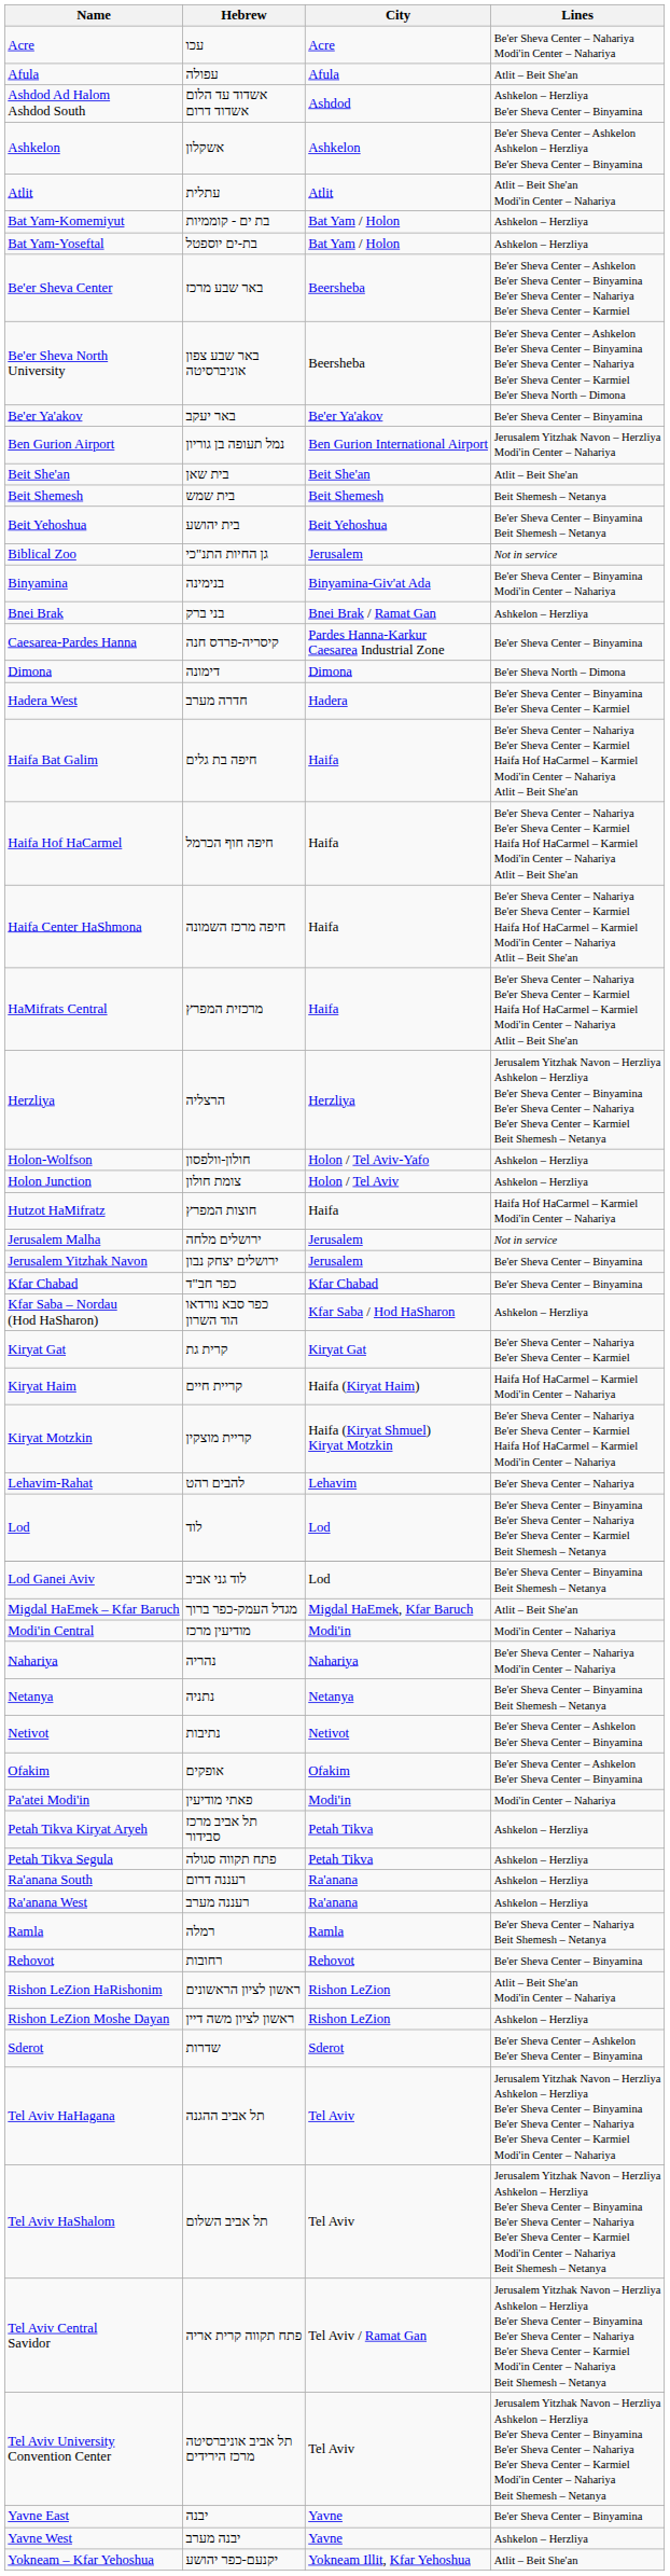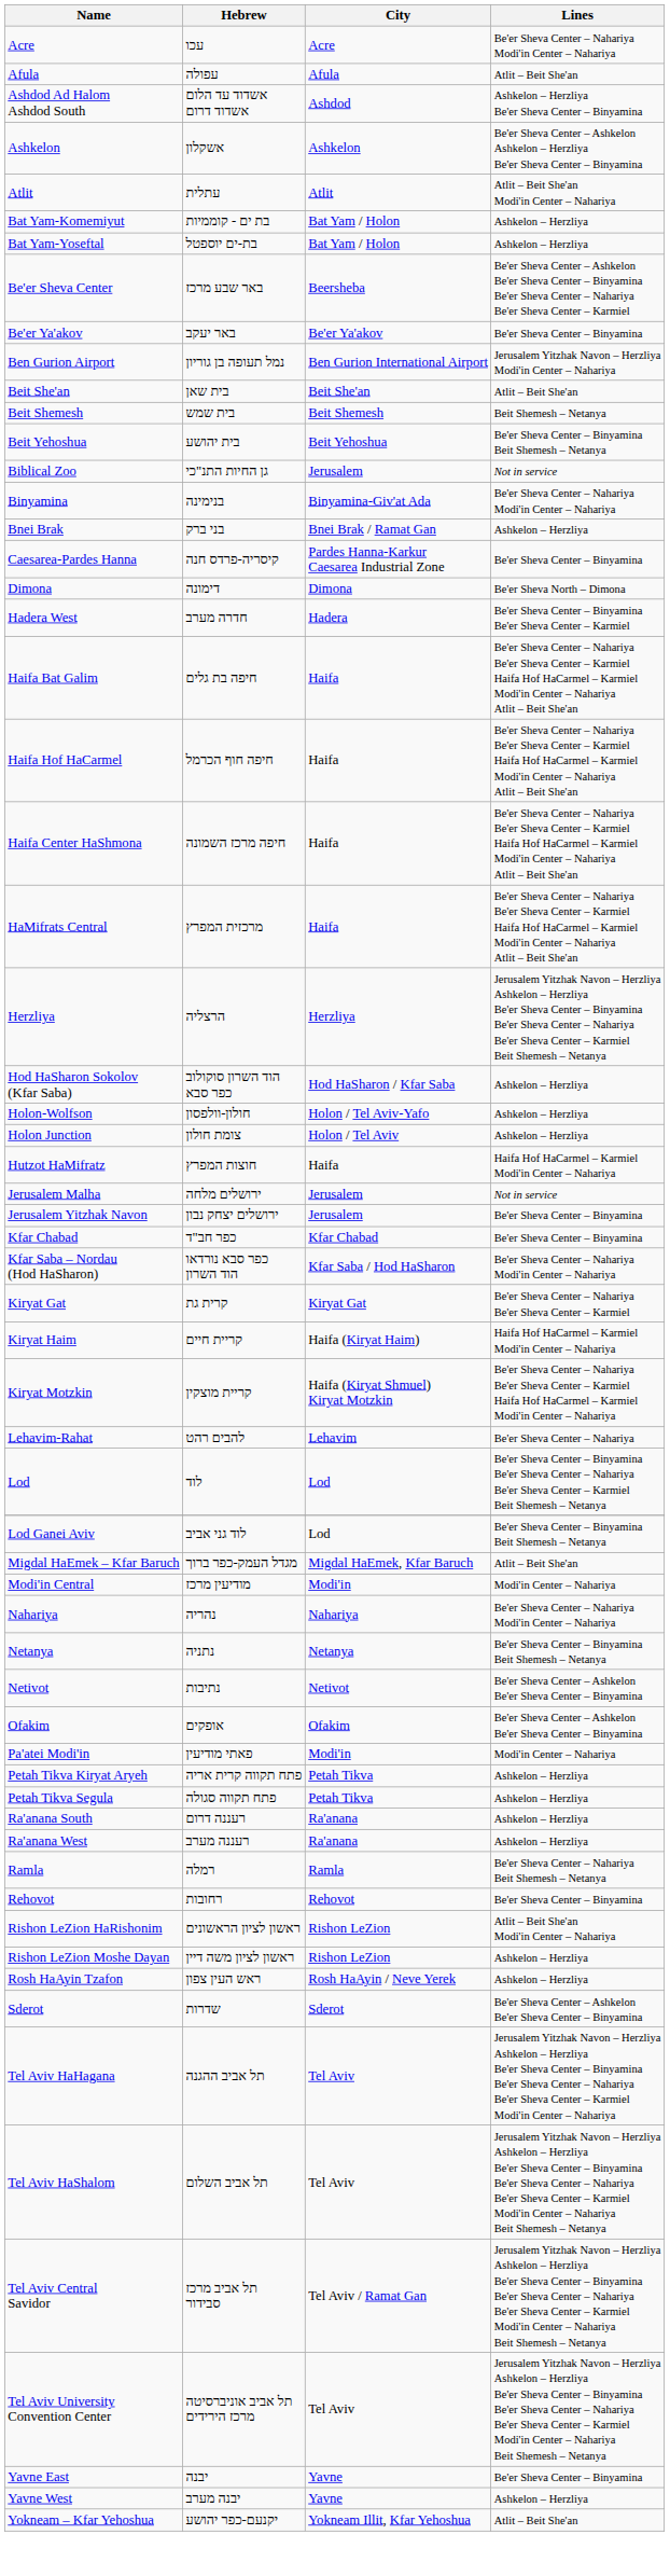 <table class="wikitable">
 <tr>
 <th>Name</th>
 <th>Hebrew</th>
 <th>City</th>
 <th>Lines</th>
 </tr>
 <tr>
 <td><a href='#'>Acre</a></td>
 <td>עכו</td>
 <td><a href='#'>Acre</a></td>
 <td><small>Be'er Sheva Center – Nahariya<br>Modi'in Center – Nahariya</small></td>
 </tr>
 <tr>
 <td><a href='#'>Afula</a></td>
 <td>עפולה</td>
 <td><a href='#'>Afula</a></td>
 <td><small>Atlit – Beit She'an</small></td>
 </tr>
 <tr>
 <td><a href='#'>Ashdod Ad Halom</a><br>Ashdod South</td>
 <td>אשדוד עד הלום<br>אשדוד דרום</td>
 <td><a href='#'>Ashdod</a></td>
 <td><small>Ashkelon – Herzliya<br>Be'er Sheva Center – Binyamina</small></td>
 </tr>
 <tr>
 <td><a href='#'>Ashkelon</a></td>
 <td>אשקלון</td>
 <td><a href='#'>Ashkelon</a></td>
 <td><small>Be'er Sheva Center – Ashkelon<br>Ashkelon – Herzliya<br>Be'er Sheva Center – Binyamina</small></td>
 </tr>
 <tr>
 <td><a href='#'>Atlit</a></td>
 <td>עתלית</td>
 <td><a href='#'>Atlit</a></td>
 <td><small>Atlit – Beit She'an<br>Modi'in Center – Nahariya</small></td>
 </tr>
 <tr>
 <td><a href='#'>Bat Yam-Komemiyut</a></td>
 <td>בת ים - קוממיות</td>
 <td><a href='#'>Bat Yam</a> / <a href='#'>Holon</a></td>
 <td><small>Ashkelon – Herzliya</small></td>
 </tr>
 <tr>
 <td><a href='#'>Bat Yam-Yoseftal</a></td>
 <td>בת-ים יוספטל</td>
 <td><a href='#'>Bat Yam</a> / <a href='#'>Holon</a></td>
 <td><small>Ashkelon – Herzliya</small></td>
 </tr>
 <tr>
 <td><a href='#'>Be'er Sheva Center</a></td>
 <td>באר שבע מרכז</td>
 <td><a href='#'>Beersheba</a></td>
 <td><small>Be'er Sheva Center – Ashkelon<br>Be'er Sheva Center – Binyamina<br>Be'er Sheva Center – Nahariya<br>Be'er Sheva Center – Karmiel</small></td>
 </tr>
 <tr>
-<td><a href='#'>Be'er Sheva North</a> <br>University</td>
-<td>באר שבע צפון<br>אוניברסיטה</td>
-<td>Beersheba</td>
-<td><small>Be'er Sheva Center – Ashkelon<br>Be'er Sheva Center – Binyamina<br>Be'er Sheva Center – Nahariya<br>Be'er Sheva Center – Karmiel<br>Be'er Sheva North – Dimona</small></td>
-</tr>
-<tr>
 <td><a href='#'>Be'er Ya'akov</a></td>
 <td>באר יעקב</td>
 <td><a href='#'>Be'er Ya'akov</a></td>
 <td><small>Be'er Sheva Center – Binyamina</small></td>
 </tr>
 <tr>
 <td><a href='#'>Ben Gurion Airport</a></td>
 <td>נמל תעופה בן גוריון</td>
 <td><a href='#'>Ben Gurion International Airport</a></td>
 <td><small>Jerusalem Yitzhak Navon – Herzliya<br>Modi'in Center – Nahariya</small></td>
 </tr>
 <tr>
 <td><a href='#'>Beit She'an</a></td>
 <td>בית שאן</td>
 <td><a href='#'>Beit She'an</a></td>
 <td><small>Atlit – Beit She'an</small></td>
 </tr>
 <tr>
 <td><a href='#'>Beit Shemesh</a></td>
 <td>בית שמש</td>
 <td><a href='#'>Beit Shemesh</a></td>
 <td><small>Beit Shemesh – Netanya</small></td>
 </tr>
 <tr>
 <td><a href='#'>Beit Yehoshua</a></td>
 <td>בית יהושע</td>
 <td><a href='#'>Beit Yehoshua</a></td>
 <td><small>Be'er Sheva Center – Binyamina<br>Beit Shemesh – Netanya</small></td>
 </tr>
 <tr>
 <td><a href='#'>Biblical Zoo</a></td>
 <td>גן החיות התנ"כי</td>
 <td><a href='#'>Jerusalem</a></td>
 <td><small><em>Not in service</em></small></td>
 </tr>
 <tr>
 <td><a href='#'>Binyamina</a></td>
 <td>בנימינה</td>
 <td><a href='#'>Binyamina-Giv'at Ada</a></td>
-<td><small>Be'er Sheva Center – Binyamina<br>Modi'in Center – Nahariya</small></td>
+<td><small>Be'er Sheva Center – Nahariya<br>Modi'in Center – Nahariya</small></td>
 </tr>
 <tr>
 <td><a href='#'>Bnei Brak</a></td>
 <td>בני ברק</td>
 <td><a href='#'>Bnei Brak</a> / <a href='#'>Ramat Gan</a></td>
 <td><small>Ashkelon – Herzliya</small></td>
 </tr>
 <tr>
 <td><a href='#'>Caesarea-Pardes Hanna</a></td>
 <td>קיסריה-פרדס חנה</td>
 <td><a href='#'>Pardes Hanna-Karkur</a><br><a href='#'>Caesarea</a> Industrial Zone</td>
 <td><small>Be'er Sheva Center – Binyamina</small></td>
 </tr>
 <tr>
 <td><a href='#'>Dimona</a></td>
 <td>דימונה</td>
 <td><a href='#'>Dimona</a></td>
 <td><small>Be'er Sheva North – Dimona</small></td>
 </tr>
 <tr>
 <td><a href='#'>Hadera West</a></td>
 <td>חדרה מערב</td>
 <td><a href='#'>Hadera</a></td>
 <td><small>Be'er Sheva Center – Binyamina<br>Be'er Sheva Center – Karmiel</small></td>
 </tr>
 <tr>
 <td><a href='#'>Haifa Bat Galim</a></td>
 <td>חיפה בת גלים</td>
 <td><a href='#'>Haifa</a></td>
 <td><small>Be'er Sheva Center – Nahariya<br>Be'er Sheva Center – Karmiel<br>Haifa Hof HaCarmel – Karmiel<br>Modi'in Center – Nahariya<br>Atlit – Beit She'an</small></td>
 </tr>
 <tr>
 <td><a href='#'>Haifa Hof HaCarmel</a></td>
 <td>חיפה חוף הכרמל</td>
 <td>Haifa</td>
 <td><small>Be'er Sheva Center – Nahariya<br>Be'er Sheva Center – Karmiel<br>Haifa Hof HaCarmel – Karmiel<br>Modi'in Center – Nahariya<br>Atlit – Beit She'an</small></td>
 </tr>
 <tr>
 <td><a href='#'>Haifa Center HaShmona</a></td>
 <td>חיפה מרכז השמונה</td>
 <td>Haifa</td>
 <td><small>Be'er Sheva Center – Nahariya<br>Be'er Sheva Center – Karmiel<br>Haifa Hof HaCarmel – Karmiel<br>Modi'in Center – Nahariya<br>Atlit – Beit She'an</small></td>
 </tr>
 <tr>
 <td><a href='#'>HaMifrats Central</a></td>
 <td>מרכזית המפרץ</td>
 <td><a href='#'>Haifa</a></td>
 <td><small>Be'er Sheva Center – Nahariya<br>Be'er Sheva Center – Karmiel<br>Haifa Hof HaCarmel – Karmiel<br>Modi'in Center – Nahariya<br>Atlit – Beit She'an</small></td>
 </tr>
 <tr>
 <td><a href='#'>Herzliya</a></td>
 <td>הרצליה</td>
 <td><a href='#'>Herzliya</a></td>
 <td><small>Jerusalem Yitzhak Navon – Herzliya<br>Ashkelon – Herzliya<br>Be'er Sheva Center – Binyamina<br>Be'er Sheva Center – Nahariya<br>Be'er Sheva Center – Karmiel<br>Beit Shemesh – Netanya</small></td>
 </tr>
 <tr>
+<td><a href='#'>Hod HaSharon Sokolov</a><br>(Kfar Saba)</td>
+<td>הוד השרון סוקולוב<br>כפר סבא</td>
+<td><a href='#'>Hod HaSharon</a> / <a href='#'>Kfar Saba</a></td>
+<td><small>Ashkelon – Herzliya</small></td>
+</tr>
+<tr>
 <td><a href='#'>Holon-Wolfson</a></td>
 <td>חולון-וולפסון</td>
 <td><a href='#'>Holon</a> / <a href='#'>Tel Aviv-Yafo</a></td>
 <td><small>Ashkelon – Herzliya</small></td>
 </tr>
 <tr>
 <td><a href='#'>Holon Junction</a></td>
 <td>צומת חולון</td>
 <td><a href='#'>Holon</a> / <a href='#'>Tel Aviv</a></td>
 <td><small>Ashkelon – Herzliya</small></td>
 </tr>
 <tr>
 <td><a href='#'>Hutzot HaMifratz</a></td>
 <td>חוצות המפרץ</td>
 <td>Haifa</td>
 <td><small>Haifa Hof HaCarmel – Karmiel<br>Modi'in Center – Nahariya</small></td>
 </tr>
 <tr>
 <td><a href='#'>Jerusalem Malha</a></td>
 <td>ירושלים מלחה</td>
 <td><a href='#'>Jerusalem</a></td>
 <td><small><em>Not in service</em></small></td>
 </tr>
 <tr>
 <td><a href='#'>Jerusalem Yitzhak Navon</a></td>
 <td>ירושלים יצחק נבון</td>
 <td><a href='#'>Jerusalem</a></td>
 <td><small>Be'er Sheva Center – Binyamina</small></td>
 </tr>
 <tr>
 <td><a href='#'>Kfar Chabad</a></td>
 <td>כפר חב"ד</td>
 <td><a href='#'>Kfar Chabad</a></td>
 <td><small>Be'er Sheva Center – Binyamina</small></td>
 </tr>
 <tr>
 <td><a href='#'>Kfar Saba – Nordau</a> <br>(Hod HaSharon)</td>
 <td>כפר סבא נורדאו<br>הוד השרון</td>
 <td><a href='#'>Kfar Saba</a> / <a href='#'>Hod HaSharon</a></td>
-<td><small>Ashkelon – Herzliya</small></td>
+<td><small>Be'er Sheva Center – Nahariya<br>Modi'in Center – Nahariya</small></td>
 </tr>
 <tr>
 <td><a href='#'>Kiryat Gat</a></td>
 <td>קרית גת</td>
 <td><a href='#'>Kiryat Gat</a></td>
 <td><small>Be'er Sheva Center – Nahariya<br>Be'er Sheva Center – Karmiel</small></td>
 </tr>
 <tr>
 <td><a href='#'>Kiryat Haim</a></td>
 <td>קריית חיים</td>
 <td>Haifa (<a href='#'>Kiryat Haim</a>)</td>
 <td><small>Haifa Hof HaCarmel – Karmiel<br>Modi'in Center – Nahariya</small></td>
 </tr>
 <tr>
 <td><a href='#'>Kiryat Motzkin</a></td>
 <td>קריית מוצקין</td>
 <td>Haifa (<a href='#'>Kiryat Shmuel</a>)<br><a href='#'>Kiryat Motzkin</a></td>
 <td><small>Be'er Sheva Center – Nahariya<br>Be'er Sheva Center – Karmiel<br>Haifa Hof HaCarmel – Karmiel<br>Modi'in Center – Nahariya</small></td>
 </tr>
 <tr>
 <td><a href='#'>Lehavim-Rahat</a></td>
 <td>להבים רהט</td>
 <td><a href='#'>Lehavim</a></td>
 <td><small>Be'er Sheva Center – Nahariya</small></td>
 </tr>
 <tr>
 <td><a href='#'>Lod</a></td>
 <td>לוד</td>
 <td><a href='#'>Lod</a></td>
 <td><small>Be'er Sheva Center – Binyamina<br>Be'er Sheva Center – Nahariya<br>Be'er Sheva Center – Karmiel<br>Beit Shemesh – Netanya</small></td>
 </tr>
 <tr>
 </tr>
 <tr>
 <td><a href='#'>Lod Ganei Aviv</a></td>
 <td>לוד גני אביב</td>
 <td>Lod</td>
 <td><small>Be'er Sheva Center – Binyamina<br>Beit Shemesh – Netanya</small></td>
 </tr>
 <tr>
 <td><a href='#'>Migdal HaEmek – Kfar Baruch</a></td>
 <td>מגדל העמק-כפר ברוך</td>
 <td><a href='#'>Migdal HaEmek</a>, <a href='#'>Kfar Baruch</a></td>
 <td><small>Atlit – Beit She'an</small></td>
 </tr>
 <tr>
 <td><a href='#'>Modi'in Central</a></td>
 <td>מודיעין מרכז</td>
 <td><a href='#'>Modi'in</a></td>
 <td><small>Modi'in Center – Nahariya</small></td>
 </tr>
 <tr>
 <td><a href='#'>Nahariya</a></td>
 <td>נהריה</td>
 <td><a href='#'>Nahariya</a></td>
 <td><small>Be'er Sheva Center – Nahariya<br>Modi'in Center – Nahariya</small></td>
 </tr>
 <tr>
 <td><a href='#'>Netanya</a></td>
 <td>נתניה</td>
 <td><a href='#'>Netanya</a></td>
 <td><small>Be'er Sheva Center – Binyamina<br>Beit Shemesh – Netanya</small></td>
 </tr>
 <tr>
 <td><a href='#'>Netivot</a></td>
 <td>נתיבות</td>
 <td><a href='#'>Netivot</a></td>
 <td><small>Be'er Sheva Center – Ashkelon<br>Be'er Sheva Center – Binyamina</small></td>
 </tr>
 <tr>
 <td><a href='#'>Ofakim</a></td>
 <td>אופקים</td>
 <td><a href='#'>Ofakim</a></td>
 <td><small>Be'er Sheva Center – Ashkelon<br>Be'er Sheva Center – Binyamina</small></td>
 </tr>
 <tr>
 <td><a href='#'>Pa'atei Modi'in</a></td>
 <td>פאתי מודיעין</td>
 <td><a href='#'>Modi'in</a></td>
 <td><small>Modi'in Center – Nahariya</small></td>
 </tr>
 <tr>
 <td><a href='#'>Petah Tikva Kiryat Aryeh</a></td>
-<td>תל אביב מרכז<br>סבידור</td>
+<td>פתח תקווה קרית אריה</td>
 <td><a href='#'>Petah Tikva</a></td>
 <td><small>Ashkelon – Herzliya</small></td>
 </tr>
 <tr>
 <td><a href='#'>Petah Tikva Segula</a></td>
 <td>פתח תקווה סגולה</td>
 <td><a href='#'>Petah Tikva</a></td>
 <td><small>Ashkelon – Herzliya</small></td>
 </tr>
 <tr>
 <td><a href='#'>Ra'anana South</a></td>
 <td>רעננה דרום</td>
 <td><a href='#'>Ra'anana</a></td>
 <td><small>Ashkelon – Herzliya</small></td>
 </tr>
 <tr>
 <td><a href='#'>Ra'anana West</a></td>
 <td>רעננה מערב</td>
 <td><a href='#'>Ra'anana</a></td>
 <td><small>Ashkelon – Herzliya</small></td>
 </tr>
 <tr>
 <td><a href='#'>Ramla</a></td>
 <td>רמלה</td>
 <td><a href='#'>Ramla</a></td>
 <td><small>Be'er Sheva Center – Nahariya<br>Beit Shemesh – Netanya</small></td>
 </tr>
 <tr>
 <td><a href='#'>Rehovot</a></td>
 <td>רחובות</td>
 <td><a href='#'>Rehovot</a></td>
 <td><small>Be'er Sheva Center – Binyamina</small></td>
 </tr>
 <tr>
 <td><a href='#'>Rishon LeZion HaRishonim</a></td>
 <td>ראשון לציון הראשונים</td>
 <td><a href='#'>Rishon LeZion</a></td>
 <td><small>Atlit – Beit She'an<br>Modi'in Center – Nahariya</small></td>
 </tr>
 <tr>
 <td><a href='#'>Rishon LeZion Moshe Dayan</a></td>
 <td>ראשון לציון משה דיין</td>
 <td><a href='#'>Rishon LeZion</a></td>
 <td><small>Ashkelon – Herzliya</small></td>
 </tr>
 <tr>
+<td><a href='#'>Rosh HaAyin Tzafon</a></td>
+<td>ראש העין צפון</td>
+<td><a href='#'>Rosh HaAyin</a> / <a href='#'>Neve Yerek</a></td>
+<td><small>Ashkelon – Herzliya</small></td>
+</tr>
+<tr>
 <td><a href='#'>Sderot</a></td>
 <td>שדרות</td>
 <td><a href='#'>Sderot</a></td>
 <td><small>Be'er Sheva Center – Ashkelon<br>Be'er Sheva Center – Binyamina</small></td>
 </tr>
 <tr>
 <td><a href='#'>Tel Aviv HaHagana</a></td>
 <td>תל אביב ההגנה</td>
 <td><a href='#'>Tel Aviv</a></td>
 <td><small>Jerusalem Yitzhak Navon – Herzliya<br>Ashkelon – Herzliya<br>Be'er Sheva Center – Binyamina<br>Be'er Sheva Center – Nahariya<br>Be'er Sheva Center – Karmiel<br>Modi'in Center – Nahariya</small></td>
 </tr>
 <tr>
 <td><a href='#'>Tel Aviv HaShalom</a></td>
 <td>תל אביב השלום</td>
 <td>Tel Aviv</td>
 <td><small>Jerusalem Yitzhak Navon – Herzliya<br>Ashkelon – Herzliya<br>Be'er Sheva Center – Binyamina<br>Be'er Sheva Center – Nahariya<br>Be'er Sheva Center – Karmiel<br>Modi'in Center – Nahariya<br>Beit Shemesh – Netanya</small></td>
 </tr>
 <tr>
 <td><a href='#'>Tel Aviv Central</a> <br>Savidor</td>
-<td>פתח תקווה קרית אריה</td>
+<td>תל אביב מרכז<br>סבידור</td>
 <td>Tel Aviv / <a href='#'>Ramat Gan</a></td>
 <td><small>Jerusalem Yitzhak Navon – Herzliya<br>Ashkelon – Herzliya<br>Be'er Sheva Center – Binyamina<br>Be'er Sheva Center – Nahariya<br>Be'er Sheva Center – Karmiel<br>Modi'in Center – Nahariya<br>Beit Shemesh – Netanya</small></td>
 </tr>
 <tr>
 <td><a href='#'>Tel Aviv University</a><br>Convention Center</td>
 <td>תל אביב אוניברסיטה<br>מרכז הירידים</td>
 <td>Tel Aviv</td>
 <td><small>Jerusalem Yitzhak Navon – Herzliya<br>Ashkelon – Herzliya<br>Be'er Sheva Center – Binyamina<br>Be'er Sheva Center – Nahariya<br>Be'er Sheva Center – Karmiel<br>Modi'in Center – Nahariya<br>Beit Shemesh – Netanya</small></td>
 </tr>
 <tr>
 <td><a href='#'>Yavne East</a></td>
 <td>יבנה</td>
 <td><a href='#'>Yavne</a></td>
 <td><small>Be'er Sheva Center – Binyamina</small></td>
 </tr>
 <tr>
 <td><a href='#'>Yavne West</a></td>
 <td>יבנה מערב</td>
 <td><a href='#'>Yavne</a></td>
 <td><small>Ashkelon – Herzliya</small></td>
 </tr>
 <tr>
 <td><a href='#'>Yokneam – Kfar Yehoshua</a></td>
 <td>יקנעם-כפר יהושע</td>
 <td><a href='#'>Yokneam Illit</a>, <a href='#'>Kfar Yehoshua</a></td>
 <td><small>Atlit – Beit She'an</small></td>
 </tr>
 </table>
